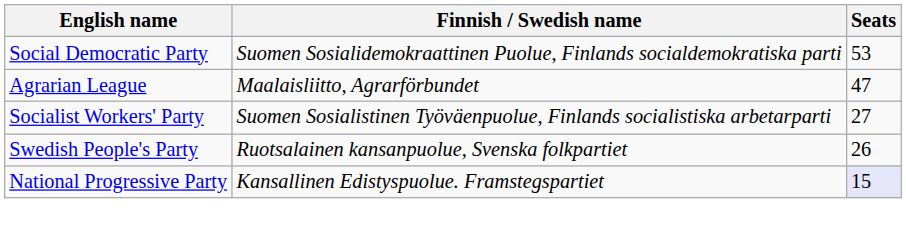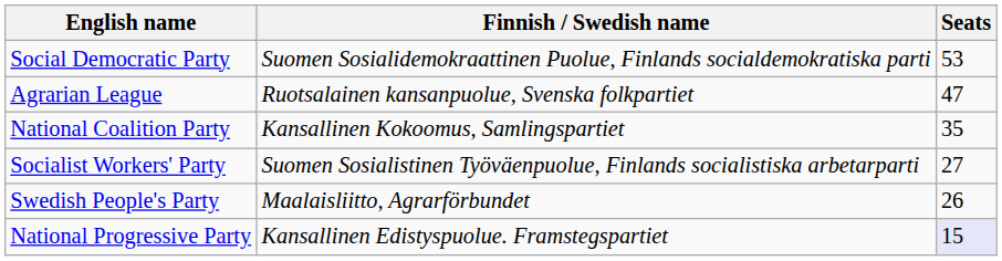 <table class="wikitable">
 <tr>
 <th>English name</th>
 <th>Finnish / Swedish  name</th>
 <th>Seats</th>
 </tr>
 <tr>
 <td><a href='#'>Social Democratic Party</a></td>
 <td><em>Suomen Sosialidemokraattinen Puolue</em>, <em>Finlands socialdemokratiska parti</em></td>
 <td>53</td>
 </tr>
 <tr>
 <td><a href='#'>Agrarian League</a></td>
-<td><em>Maalaisliitto, Agrarförbundet</em></td>
+<td><em>Ruotsalainen kansanpuolue, Svenska folkpartiet</em></td>
 <td>47</td>
+</tr>
+<tr>
+<td><a href='#'>National Coalition Party</a></td>
+<td><em>Kansallinen Kokoomus, Samlingspartiet</em></td>
+<td>35</td>
 </tr>
 <tr>
 <td><a href='#'>Socialist Workers' Party</a></td>
 <td><em> Suomen Sosialistinen Työväenpuolue, Finlands socialistiska arbetarparti</em></td>
 <td>27</td>
 </tr>
 <tr>
 <td><a href='#'>Swedish People's Party</a></td>
-<td><em>Ruotsalainen kansanpuolue, Svenska folkpartiet</em></td>
+<td><em>Maalaisliitto, Agrarförbundet</em></td>
 <td>26</td>
 </tr>
 <tr>
 <td><a href='#'>National Progressive Party</a></td>
 <td><em>Kansallinen Edistyspuolue. Framstegspartiet</em></td>
 <td style="background: lavender;">15</td>
 </tr>
 </table>
